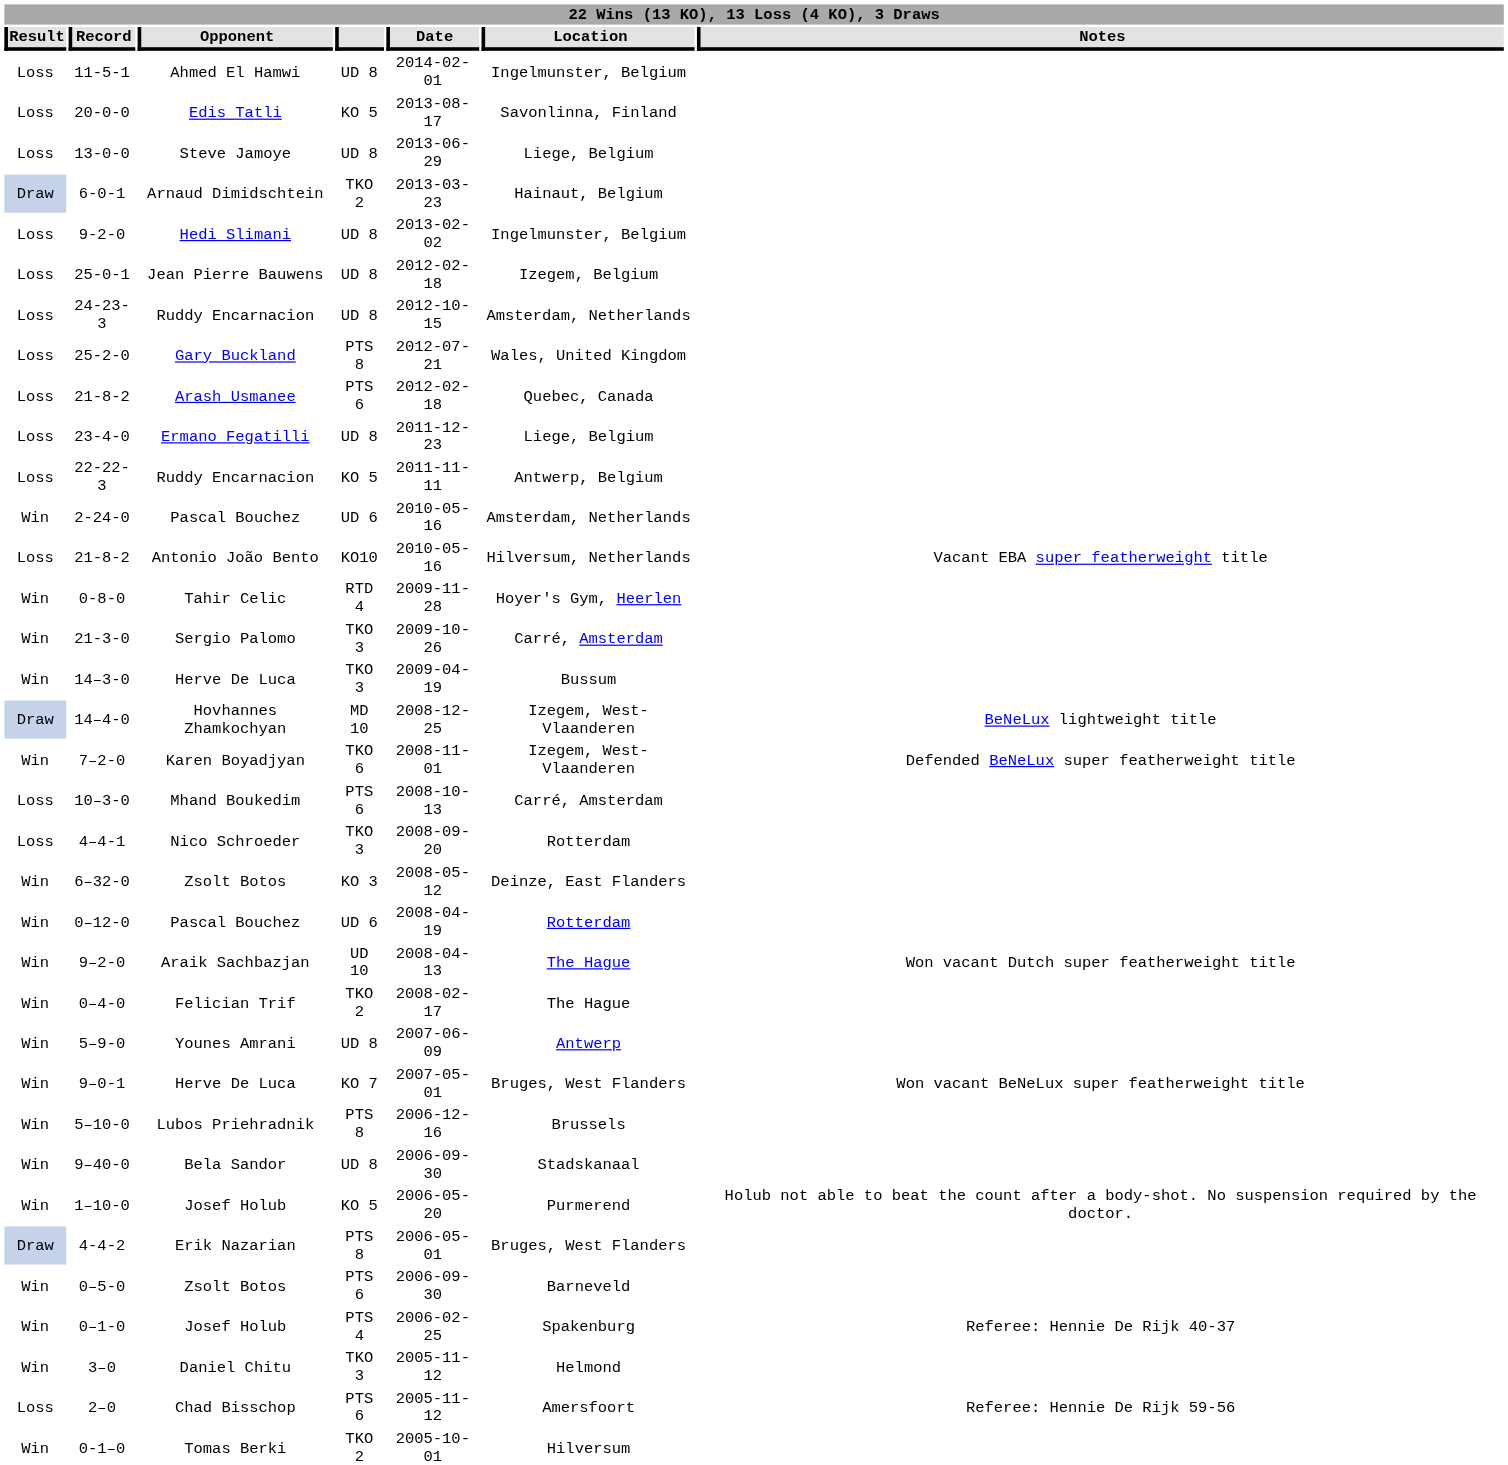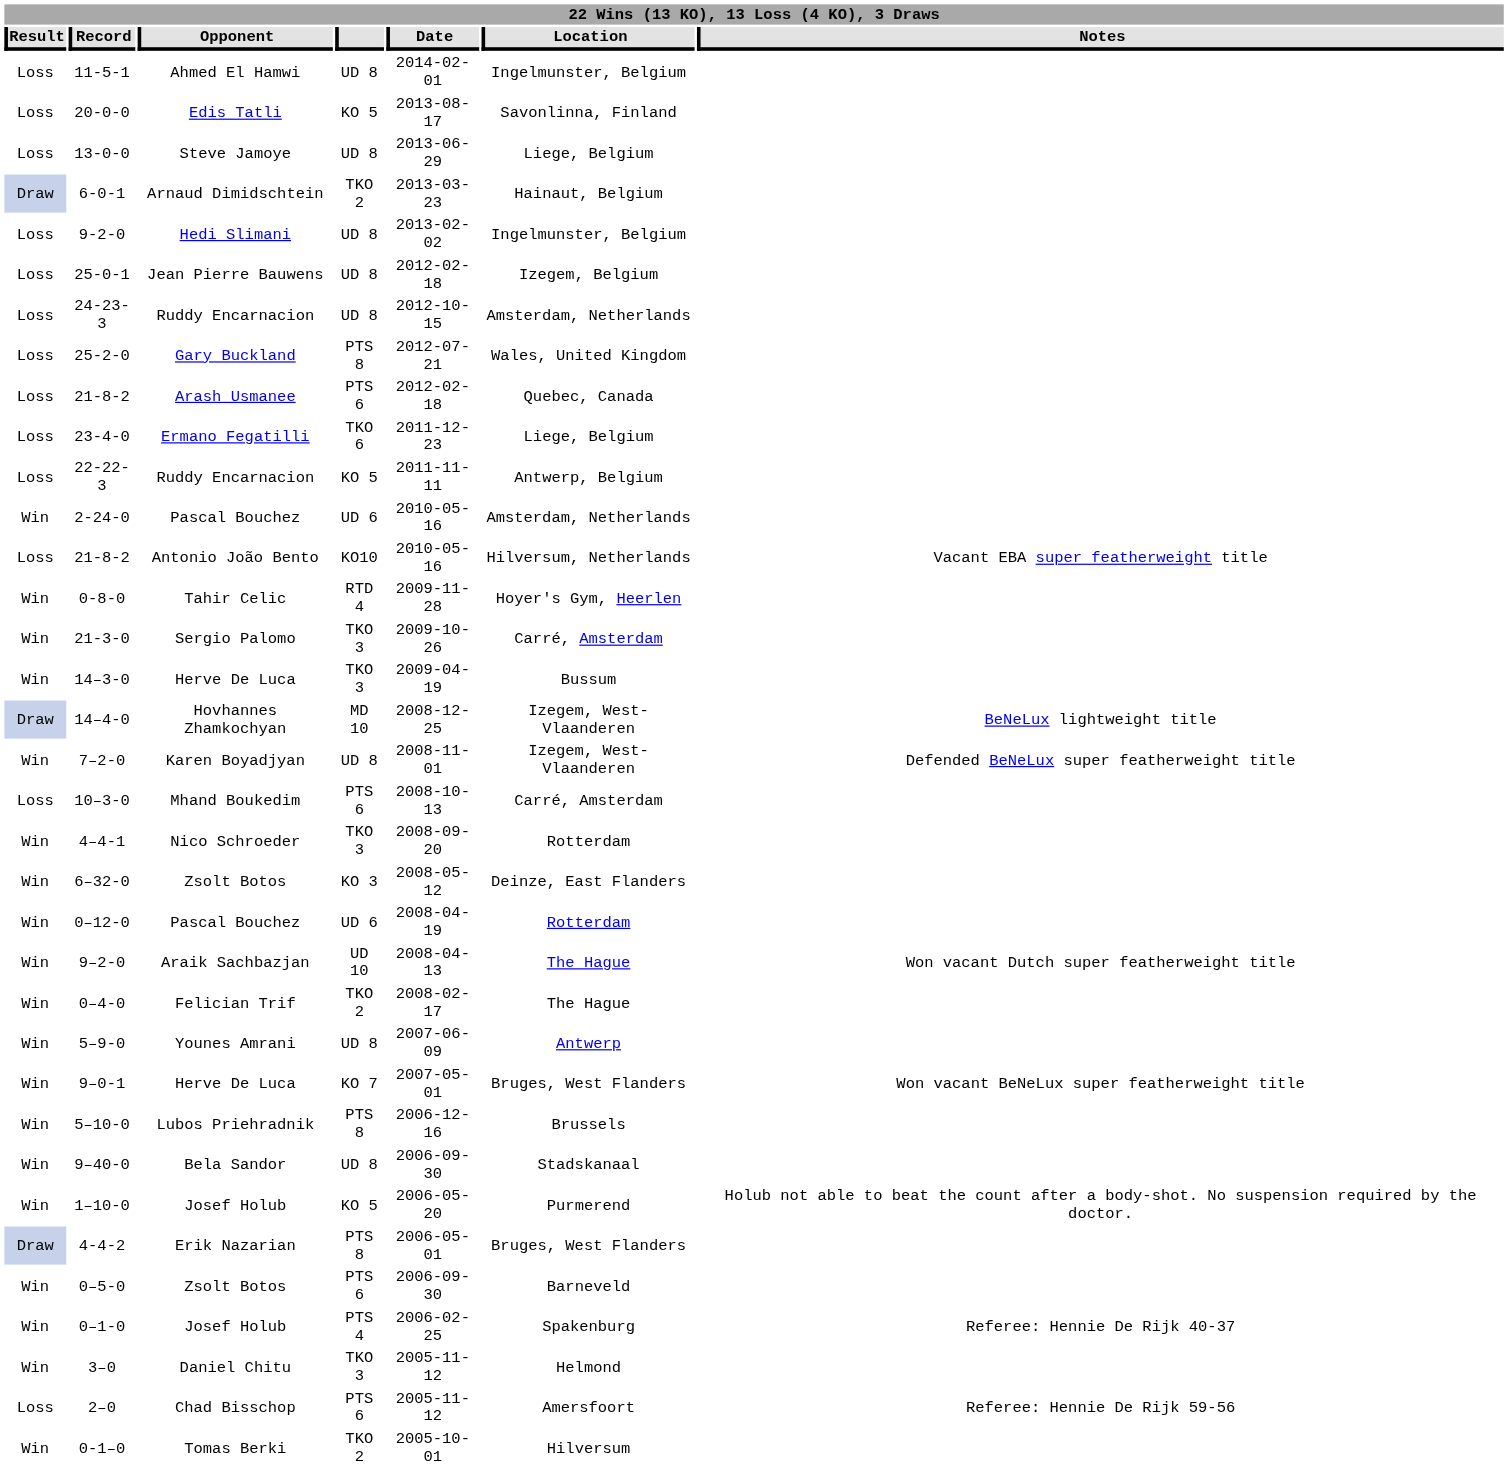 <table class="toccolours" width=100% style="clear:both; margin:1.5em auto; text-align:center;">
 <tr>
 <th colspan=7 style="background:#A9A9A9"><span><strong>22 Wins</strong> (13 KO), <strong>13 Loss</strong> (4 KO), <strong>3 Draws</strong></span></th>
 </tr>
 <tr>
 <th style="border-style: none none solid solid; background: #e3e3e3"><strong>Result</strong></th>
 <th style="border-style: none none solid solid; background: #e3e3e3"><strong>Record</strong></th>
 <th style="border-style: none none solid solid; background: #e3e3e3"><strong>Opponent</strong></th>
 <th style="border-style: none none solid solid; background: #e3e3e3"></th>
 <th style="border-style: none none solid solid; background: #e3e3e3"><strong>Date</strong></th>
 <th style="border-style: none none solid solid; background: #e3e3e3"><strong>Location</strong></th>
 <th style="border-style: none none solid solid; background: #e3e3e3"><strong>Notes</strong></th>
 </tr>
 <tr>
 <td>Loss</td>
 <td>11-5-1</td>
 <td> Ahmed El Hamwi</td>
 <td>UD 8</td>
 <td align="center">2014-02-01</td>
 <td> Ingelmunster, Belgium</td>
 <td></td>
 </tr>
 <tr>
 <td>Loss</td>
 <td>20-0-0</td>
 <td> <a href='#'>Edis Tatli</a></td>
 <td>KO 5</td>
 <td align="center">2013-08-17</td>
 <td> Savonlinna, Finland</td>
 <td></td>
 </tr>
 <tr>
 <td>Loss</td>
 <td>13-0-0</td>
 <td> Steve Jamoye</td>
 <td>UD 8</td>
 <td align="center">2013-06-29</td>
 <td> Liege, Belgium</td>
 <td></td>
 </tr>
 <tr>
 <td style="background: #c5d2ea">Draw</td>
 <td>6-0-1</td>
 <td> Arnaud Dimidschtein</td>
 <td>TKO 2</td>
 <td align="center">2013-03-23</td>
 <td> Hainaut, Belgium</td>
 <td></td>
 </tr>
 <tr>
 <td>Loss</td>
 <td>9-2-0</td>
 <td> <a href='#'>Hedi Slimani</a></td>
 <td>UD 8</td>
 <td align="center">2013-02-02</td>
 <td> Ingelmunster, Belgium</td>
 <td></td>
 </tr>
 <tr>
 <td>Loss</td>
 <td>25-0-1</td>
 <td> Jean Pierre Bauwens</td>
 <td>UD 8</td>
 <td align="center">2012-02-18</td>
 <td> Izegem, Belgium</td>
 <td></td>
 </tr>
 <tr>
 <td>Loss</td>
 <td>24-23-3</td>
 <td> Ruddy Encarnacion</td>
 <td>UD 8</td>
 <td align="center">2012-10-15</td>
 <td> Amsterdam, Netherlands</td>
 <td></td>
 </tr>
 <tr>
 <td>Loss</td>
 <td>25-2-0</td>
 <td> <a href='#'>Gary Buckland</a></td>
 <td>PTS 8</td>
 <td align="center">2012-07-21</td>
 <td> Wales, United Kingdom</td>
 <td></td>
 </tr>
 <tr>
 <td>Loss</td>
 <td>21-8-2</td>
 <td> <a href='#'>Arash Usmanee</a></td>
 <td>PTS 6</td>
 <td align="center">2012-02-18</td>
 <td> Quebec, Canada</td>
 <td></td>
 </tr>
 <tr>
 <td>Loss</td>
 <td>23-4-0</td>
 <td> <a href='#'>Ermano Fegatilli</a></td>
-<td>UD 8</td>
+<td>TKO 6</td>
 <td align="center">2011-12-23</td>
 <td> Liege, Belgium</td>
 <td></td>
 </tr>
 <tr>
 <td>Loss</td>
 <td>22-22-3</td>
 <td> Ruddy Encarnacion</td>
 <td>KO 5</td>
 <td align="center">2011-11-11</td>
 <td> Antwerp, Belgium</td>
 <td></td>
 </tr>
 <tr>
 <td>Win</td>
 <td>2-24-0</td>
 <td> Pascal Bouchez</td>
 <td>UD 6</td>
 <td align="center">2010-05-16</td>
 <td> Amsterdam, Netherlands</td>
 <td></td>
 </tr>
 <tr>
 <td>Loss</td>
 <td>21-8-2</td>
 <td> Antonio João Bento</td>
 <td>KO10</td>
 <td align="center">2010-05-16</td>
 <td> Hilversum, Netherlands</td>
 <td>Vacant EBA <a href='#'>super featherweight</a> title</td>
 </tr>
 <tr>
 <td>Win</td>
 <td>0-8-0</td>
 <td> Tahir Celic</td>
 <td>RTD 4</td>
 <td align="center">2009-11-28</td>
 <td> Hoyer's Gym, <a href='#'>Heerlen</a></td>
 <td></td>
 </tr>
 <tr>
 <td>Win</td>
 <td>21-3-0</td>
 <td> Sergio Palomo</td>
 <td>TKO 3</td>
 <td align="center">2009-10-26</td>
 <td> Carré, <a href='#'>Amsterdam</a></td>
 <td></td>
 </tr>
 <tr>
 <td>Win</td>
 <td>14–3-0</td>
 <td> Herve De Luca</td>
 <td>TKO 3</td>
 <td align="center">2009-04-19</td>
 <td> Bussum</td>
 <td></td>
 </tr>
 <tr>
 <td style="background: #c5d2ea">Draw</td>
 <td>14–4-0</td>
 <td> Hovhannes Zhamkochyan</td>
 <td>MD 10</td>
 <td align="center">2008-12-25</td>
 <td> Izegem, West-Vlaanderen</td>
 <td><a href='#'>BeNeLux</a> lightweight title</td>
 </tr>
 <tr>
 <td>Win</td>
 <td>7–2-0</td>
 <td> Karen Boyadjyan</td>
-<td>TKO 6</td>
+<td>UD 8</td>
 <td align="center">2008-11-01</td>
 <td> Izegem, West-Vlaanderen</td>
 <td>Defended <a href='#'>BeNeLux</a> super featherweight title</td>
 </tr>
 <tr>
 <td>Loss</td>
 <td>10–3-0</td>
 <td> Mhand Boukedim</td>
 <td>PTS 6</td>
 <td align="center">2008-10-13</td>
 <td> Carré, Amsterdam</td>
 <td align="center"></td>
 </tr>
 <tr>
-<td>Loss</td>
+<td>Win</td>
 <td>4–4-1</td>
 <td> Nico Schroeder</td>
 <td>TKO 3</td>
 <td align="center">2008-09-20</td>
 <td> Rotterdam</td>
 <td></td>
 </tr>
 <tr>
 <td>Win</td>
 <td>6–32-0</td>
 <td> Zsolt Botos</td>
 <td>KO 3</td>
 <td align="center">2008-05-12</td>
 <td> Deinze, East Flanders</td>
 <td></td>
 </tr>
 <tr>
 <td>Win</td>
 <td>0–12-0</td>
 <td> Pascal Bouchez</td>
 <td>UD 6</td>
 <td align="center">2008-04-19</td>
 <td> <a href='#'>Rotterdam</a></td>
 <td></td>
 </tr>
 <tr>
 <td>Win</td>
 <td>9–2-0</td>
 <td> Araik Sachbazjan</td>
 <td>UD 10</td>
 <td align="center">2008-04-13</td>
 <td> <a href='#'>The Hague</a></td>
 <td>Won vacant Dutch super featherweight title</td>
 </tr>
 <tr>
 <td>Win</td>
 <td>0–4-0</td>
 <td> Felician Trif</td>
 <td>TKO 2</td>
 <td align="center">2008-02-17</td>
 <td> The Hague</td>
 <td></td>
 </tr>
 <tr>
 <td>Win</td>
 <td>5–9-0</td>
 <td> Younes Amrani</td>
 <td>UD 8</td>
 <td align="center">2007-06-09</td>
 <td> <a href='#'>Antwerp</a></td>
 <td></td>
 </tr>
 <tr>
 <td>Win</td>
 <td>9–0-1</td>
 <td> Herve De Luca</td>
 <td>KO 7</td>
 <td align="center">2007-05-01</td>
 <td> Bruges, West Flanders</td>
 <td>Won vacant BeNeLux super featherweight title</td>
 </tr>
 <tr>
 <td>Win</td>
 <td>5–10-0</td>
 <td> Lubos Priehradnik</td>
 <td>PTS 8</td>
 <td align="center">2006-12-16</td>
 <td> Brussels</td>
 <td></td>
 </tr>
 <tr>
 <td>Win</td>
 <td>9–40-0</td>
 <td> Bela Sandor</td>
 <td>UD 8</td>
 <td align="center">2006-09-30</td>
 <td> Stadskanaal</td>
 <td></td>
 </tr>
 <tr>
 <td>Win</td>
 <td>1–10-0</td>
 <td> Josef Holub</td>
 <td>KO 5</td>
 <td align="center">2006-05-20</td>
 <td> Purmerend</td>
 <td>Holub not able to beat the count after a body-shot. No suspension required by the doctor.</td>
 </tr>
 <tr>
 <td style="background: #c5d2ea">Draw</td>
 <td>4-4-2</td>
 <td> Erik Nazarian</td>
 <td>PTS 8</td>
 <td align="center">2006-05-01</td>
 <td> Bruges, West Flanders</td>
 <td></td>
 </tr>
 <tr>
 <td>Win</td>
 <td>0–5-0</td>
 <td> Zsolt Botos</td>
 <td>PTS 6</td>
 <td align="center">2006-09-30</td>
 <td> Barneveld</td>
 <td></td>
 </tr>
 <tr>
 <td>Win</td>
 <td>0–1-0</td>
 <td> Josef Holub</td>
 <td>PTS 4</td>
 <td align="center">2006-02-25</td>
 <td> Spakenburg</td>
 <td>Referee: Hennie De Rijk 40-37</td>
 </tr>
 <tr>
 <td>Win</td>
 <td>3–0</td>
 <td> Daniel Chitu</td>
 <td>TKO 3</td>
 <td align="center">2005-11-12</td>
 <td> Helmond</td>
 <td></td>
 </tr>
 <tr>
 <td>Loss</td>
 <td>2–0</td>
 <td> Chad Bisschop</td>
 <td>PTS 6</td>
 <td align="center">2005-11-12</td>
 <td> Amersfoort</td>
 <td>Referee: Hennie De Rijk 59-56</td>
 </tr>
 <tr>
 <td>Win</td>
 <td>0-1–0</td>
 <td> Tomas Berki</td>
 <td align="center">TKO 2 </td>
 <td align="center">2005-10-01</td>
 <td> Hilversum</td>
 <td align="center"></td>
 </tr>
 <tr>
 </tr>
 </table>
